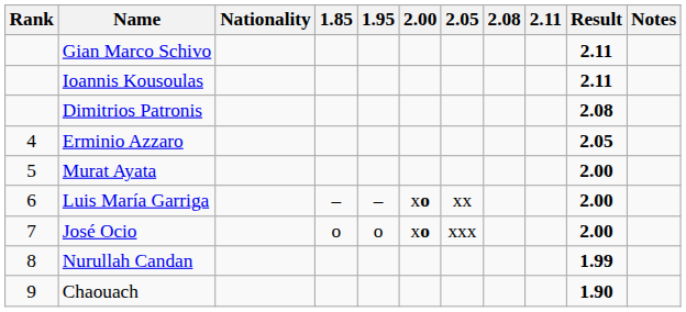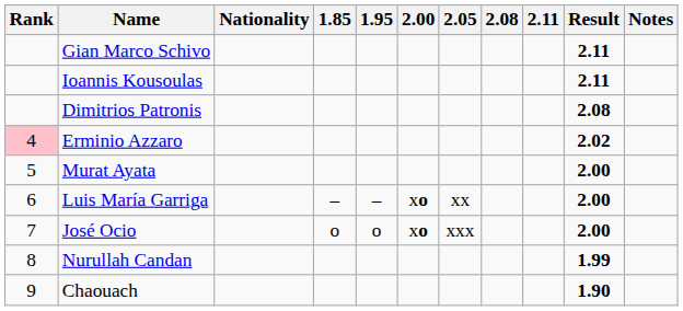 <table class="wikitable sortable" style="text-align:center">
 <tr>
 <th>Rank</th>
 <th>Name</th>
 <th>Nationality</th>
 <th>1.85</th>
 <th>1.95</th>
 <th>2.00</th>
 <th>2.05</th>
 <th>2.08</th>
 <th>2.11</th>
 <th>Result</th>
 <th>Notes</th>
 </tr>
 <tr>
 <td></td>
 <td align=left><a href='#'>Gian Marco Schivo</a></td>
 <td align=left></td>
 <td></td>
 <td></td>
 <td></td>
 <td></td>
 <td></td>
 <td></td>
 <td><strong>2.11</strong></td>
 <td></td>
 </tr>
 <tr>
 <td></td>
 <td align=left><a href='#'>Ioannis Kousoulas</a></td>
 <td align=left></td>
 <td></td>
 <td></td>
 <td></td>
 <td></td>
 <td></td>
 <td></td>
 <td><strong>2.11</strong></td>
 <td></td>
 </tr>
 <tr>
 <td></td>
 <td align=left><a href='#'>Dimitrios Patronis</a></td>
 <td align=left></td>
 <td></td>
 <td></td>
 <td></td>
 <td></td>
 <td></td>
 <td></td>
 <td><strong>2.08</strong></td>
 <td></td>
 </tr>
 <tr>
-<td>4</td>
+<td style="background: pink;">4</td>
 <td align=left><a href='#'>Erminio Azzaro</a></td>
 <td align=left></td>
 <td></td>
 <td></td>
 <td></td>
 <td></td>
 <td></td>
 <td></td>
-<td><strong>2.05</strong></td>
+<td><strong>2.02</strong></td>
 <td></td>
 </tr>
 <tr>
 <td>5</td>
 <td align=left><a href='#'>Murat Ayata</a></td>
 <td align=left></td>
 <td></td>
 <td></td>
 <td></td>
 <td></td>
 <td></td>
 <td></td>
 <td><strong>2.00</strong></td>
 <td></td>
 </tr>
 <tr>
 <td>6</td>
 <td align=left><a href='#'>Luis María Garriga</a></td>
 <td align=left></td>
 <td>–</td>
 <td>–</td>
 <td>x<strong>o</strong></td>
 <td>xx</td>
 <td></td>
 <td></td>
 <td><strong>2.00</strong></td>
 <td></td>
 </tr>
 <tr>
 <td>7</td>
 <td align=left><a href='#'>José Ocio</a></td>
 <td align=left></td>
 <td>o</td>
 <td>o</td>
 <td>x<strong>o</strong></td>
 <td>xxx</td>
 <td></td>
 <td></td>
 <td><strong>2.00</strong></td>
 <td></td>
 </tr>
 <tr>
 <td>8</td>
 <td align=left><a href='#'>Nurullah Candan</a></td>
 <td align=left></td>
 <td></td>
 <td></td>
 <td></td>
 <td></td>
 <td></td>
 <td></td>
 <td><strong>1.99</strong></td>
 <td></td>
 </tr>
 <tr>
 <td>9</td>
 <td align=left>Chaouach</td>
 <td align=left></td>
 <td></td>
 <td></td>
 <td></td>
 <td></td>
 <td></td>
 <td></td>
 <td><strong>1.90</strong></td>
 <td></td>
 </tr>
 </table>
